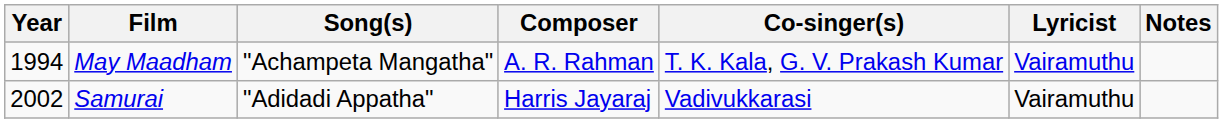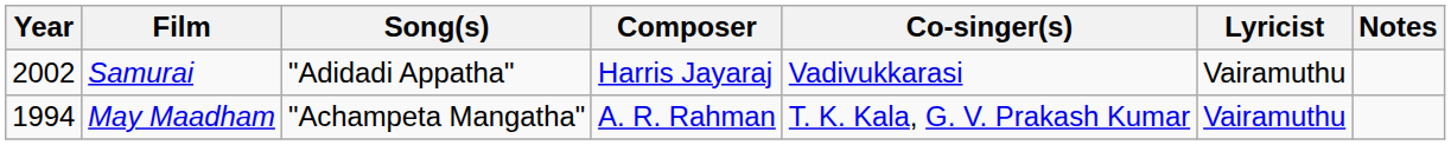 <table class="wikitable plainrowheaders sortable">
 <tr>
 <th scope="col">Year</th>
 <th scope="col">Film</th>
 <th scope="col">Song(s)</th>
 <th scope="col">Composer</th>
 <th scope="col">Co-singer(s)</th>
 <th scope="col">Lyricist</th>
 <th scope="col">Notes</th>
 </tr>
 <tr>
+<td>2002</td>
+<td><em><a href='#'>Samurai</a></em></td>
+<td>"Adidadi Appatha"</td>
+<td><a href='#'>Harris Jayaraj</a></td>
+<td><a href='#'>Vadivukkarasi</a></td>
+<td>Vairamuthu</td>
+<td></td>
+</tr>
+<tr>
 <td>1994</td>
 <td><em><a href='#'>May Maadham</a></em></td>
 <td>"Achampeta Mangatha"</td>
 <td><a href='#'>A. R. Rahman</a></td>
 <td><a href='#'>T. K. Kala</a>, <a href='#'>G. V. Prakash Kumar</a></td>
 <td><a href='#'>Vairamuthu</a></td>
 <td></td>
 </tr>
-<tr>
-<td>2002</td>
-<td><em><a href='#'>Samurai</a></em></td>
-<td>"Adidadi Appatha"</td>
-<td><a href='#'>Harris Jayaraj</a></td>
-<td><a href='#'>Vadivukkarasi</a></td>
-<td>Vairamuthu</td>
-<td></td>
-</tr>
 </table>
